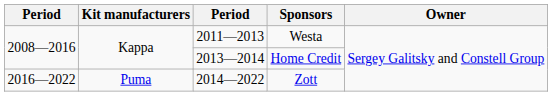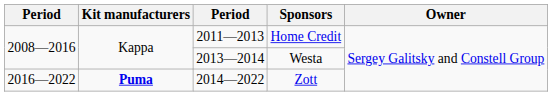 <table class="wikitable" style="text-align: center;">
 <tr>
 <th>Period</th>
 <th>Kit manufacturers</th>
 <th>Period</th>
 <th>Sponsors</th>
 <th>Owner</th>
 </tr>
 <tr>
 <td rowspan="3">2008—2016</td>
 <td rowspan="3">Kappa</td>
 <td>2011—2013</td>
-<td>Westa</td>
+<td><a href='#'>Home Credit</a></td>
 <td rowspan="4"><a href='#'>Sergey Galitsky</a> and <a href='#'>Constell Group</a></td>
 </tr>
 <tr>
 <td>2013—2014</td>
-<td><a href='#'>Home Credit</a></td>
+<td>Westa</td>
 </tr>
 <tr>
 <td rowspan="2">2014—2022</td>
 <td rowspan="2"><a href='#'>Zott</a></td>
 </tr>
 <tr>
 <td>2016—2022</td>
-<td><a href='#'>Puma</a></td>
+<td><strong><a href='#'>Puma</a></strong></td>
 </tr>
 </table>
